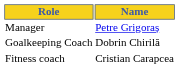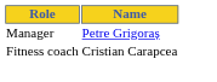 <table class="toccolours">
 <tr>
 <th style="background:#f6d21c;color:#3d5aa8;border:1px solid #3d5aa8;">Role</th>
 <th style="background:#f6d21c;color:#3d5aa8;border:1px solid #3d5aa8;">Name</th>
 </tr>
 <tr>
 <td>Manager</td>
 <td> <a href='#'>Petre Grigoraș</a></td>
 </tr>
 <tr>
-<td>Goalkeeping Coach</td>
-<td> Dobrin Chirilă</td>
-</tr>
-<tr>
 <td>Fitness coach</td>
 <td> Cristian Carapcea</td>
 </tr>
 </table>
